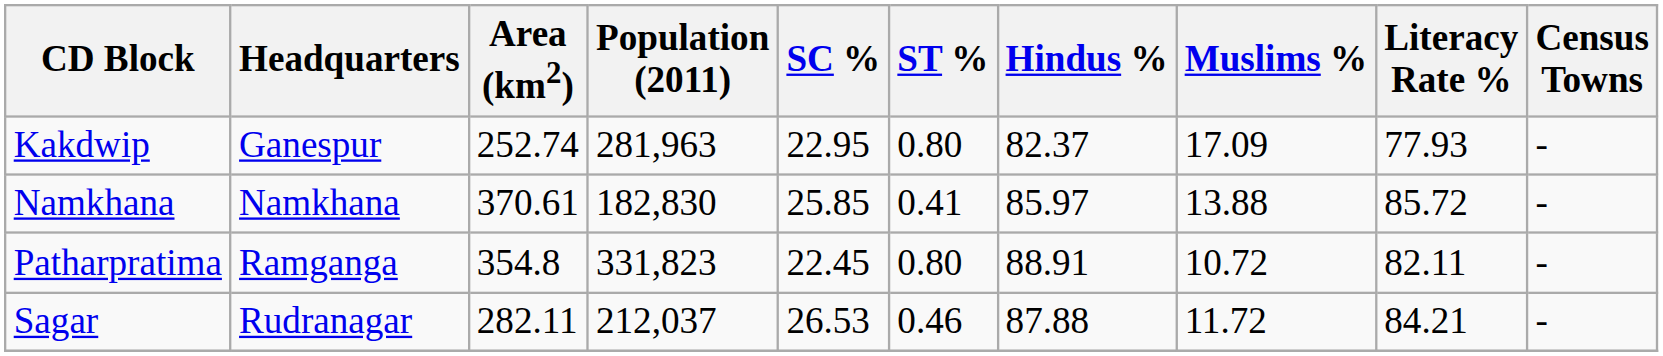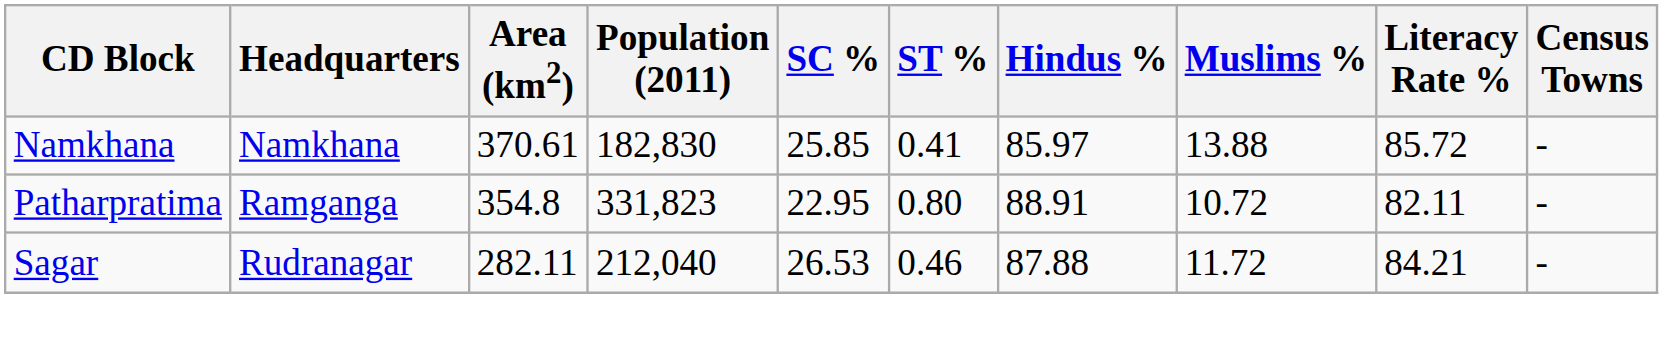 <table class="wikitable sortable">
 <tr>
 <th>CD Block</th>
 <th>Headquarters</th>
 <th>Area<br>(km<sup>2</sup>)</th>
 <th>Population<br>(2011)</th>
 <th><a href='#'>SC</a> %</th>
 <th><a href='#'>ST</a> %</th>
 <th><a href='#'>Hindus</a> %</th>
 <th><a href='#'>Muslims</a> %</th>
 <th>Literacy<br> Rate %</th>
 <th>Census<br>Towns</th>
-</tr>
-<tr>
-<td><a href='#'>Kakdwip</a></td>
-<td><a href='#'>Ganespur</a></td>
-<td>252.74</td>
-<td>281,963</td>
-<td>22.95</td>
-<td>0.80</td>
-<td>82.37</td>
-<td>17.09</td>
-<td>77.93</td>
-<td>-</td>
 </tr>
 <tr>
 <td><a href='#'>Namkhana</a></td>
 <td><a href='#'>Namkhana</a></td>
 <td>370.61</td>
 <td>182,830</td>
 <td>25.85</td>
 <td>0.41</td>
 <td>85.97</td>
 <td>13.88</td>
 <td>85.72</td>
 <td>-</td>
 </tr>
 <tr>
 <td><a href='#'>Patharpratima</a></td>
 <td><a href='#'>Ramganga</a></td>
 <td>354.8</td>
 <td>331,823</td>
-<td>22.45</td>
+<td>22.95</td>
 <td>0.80</td>
 <td>88.91</td>
 <td>10.72</td>
 <td>82.11</td>
 <td>-</td>
 </tr>
 <tr>
 <td><a href='#'>Sagar</a></td>
 <td><a href='#'>Rudranagar</a></td>
 <td>282.11</td>
-<td>212,037</td>
+<td>212,040</td>
 <td>26.53</td>
 <td>0.46</td>
 <td>87.88</td>
 <td>11.72</td>
 <td>84.21</td>
 <td>-</td>
 </tr>
 <tr>
 </tr>
 </table>
